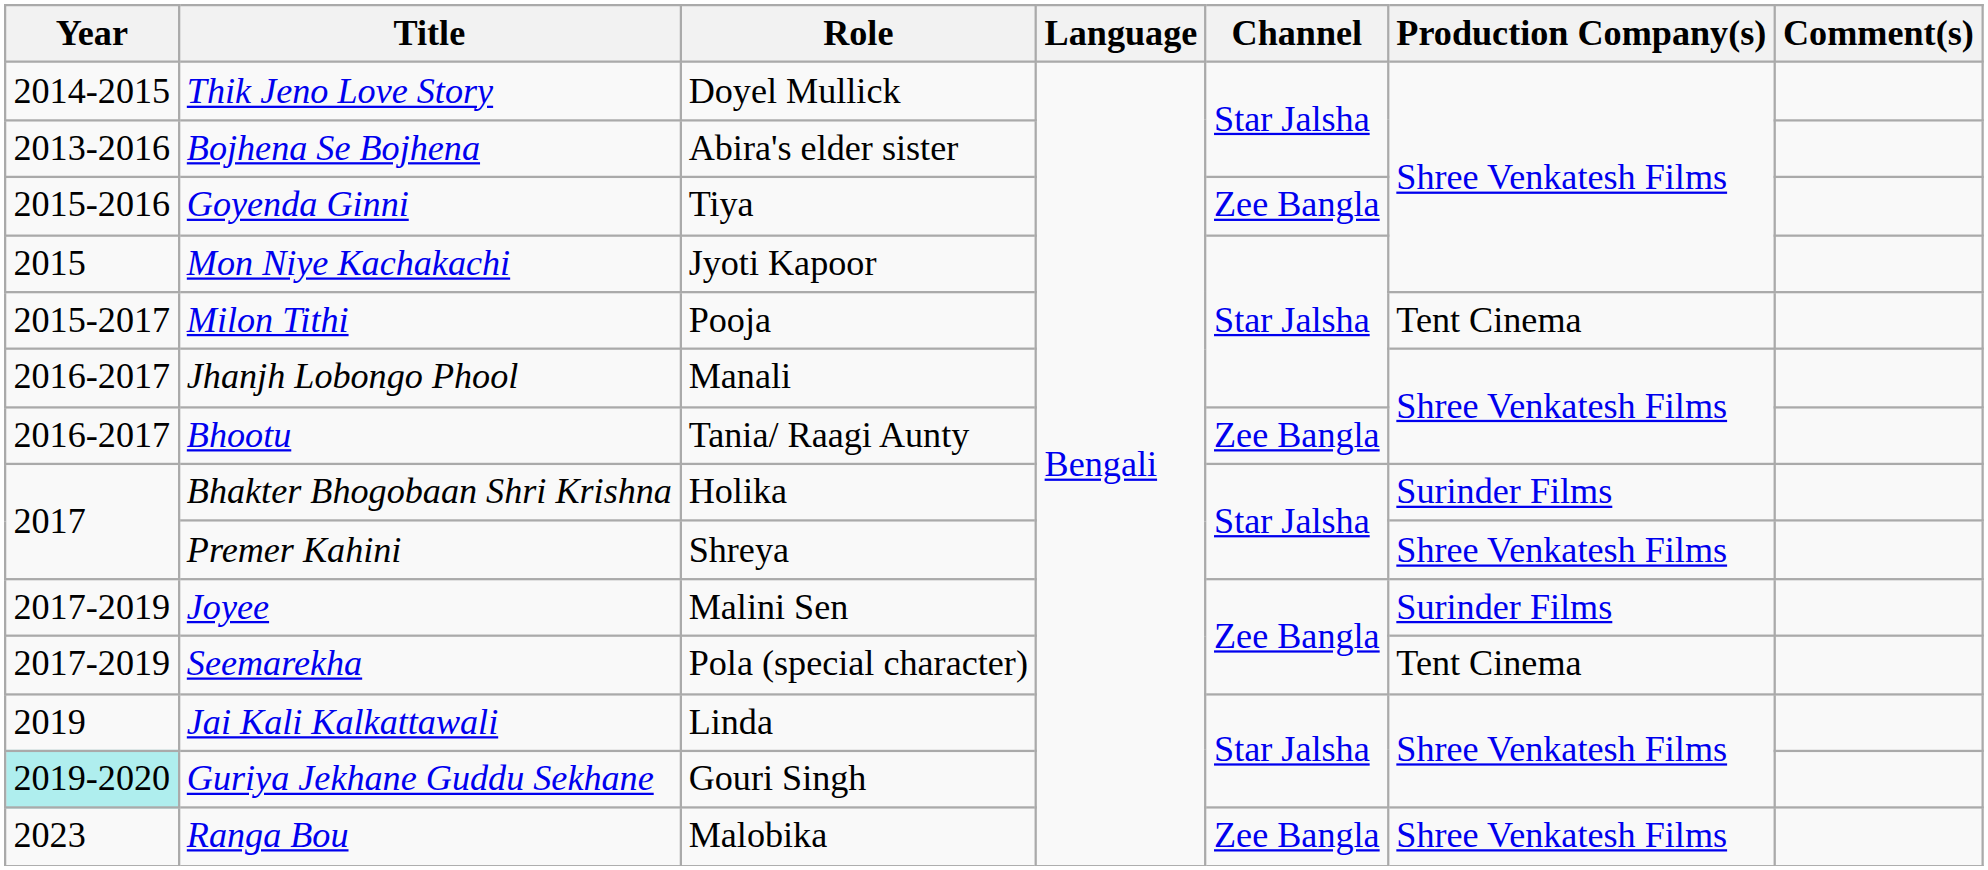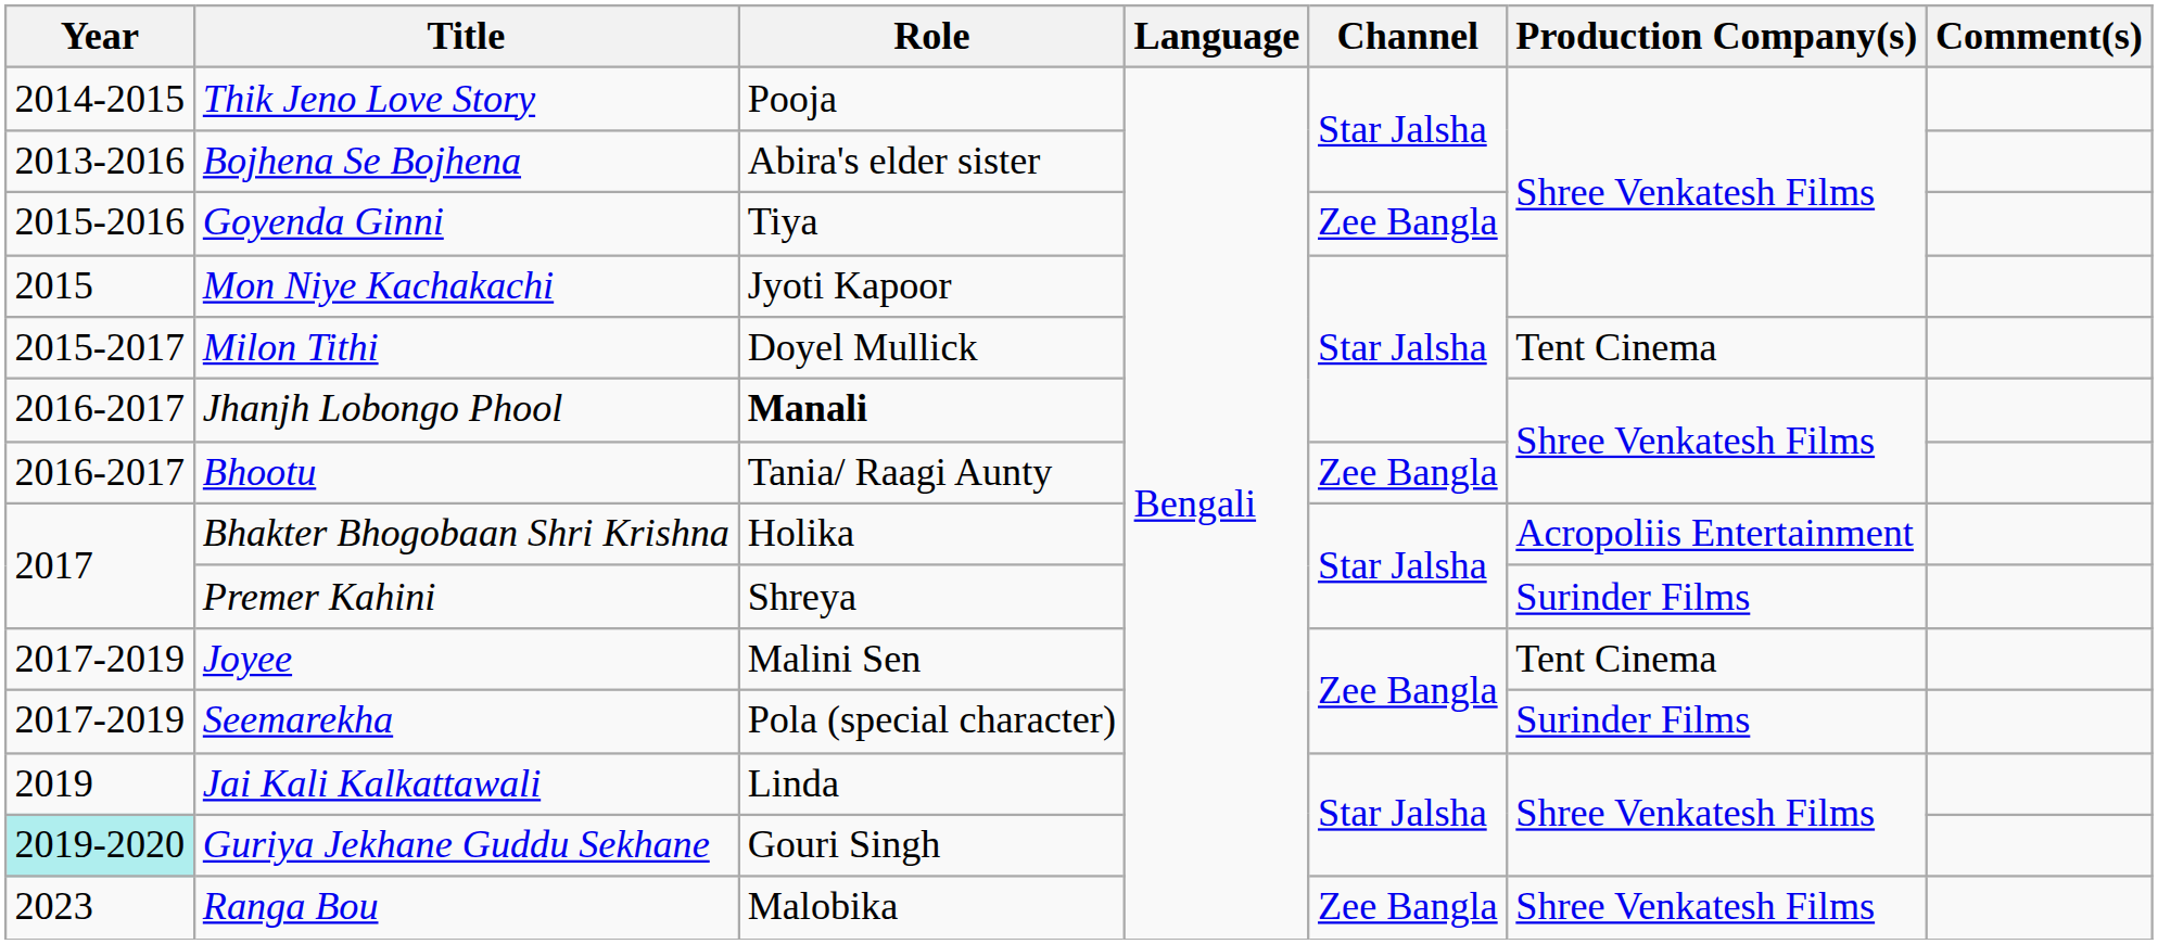 <table class="wikitable">
 <tr>
 <th>Year</th>
 <th>Title</th>
 <th>Role</th>
 <th>Language</th>
 <th>Channel</th>
 <th>Production Company(s)</th>
 <th>Comment(s)</th>
 </tr>
 <tr>
 <td>2014-2015</td>
 <td><em><a href='#'>Thik Jeno Love Story</a></em></td>
-<td>Doyel Mullick</td>
+<td>Pooja</td>
 <td rowspan="14"><a href='#'>Bengali</a></td>
 <td rowspan="2"><a href='#'>Star Jalsha</a></td>
 <td rowspan="4"><a href='#'>Shree Venkatesh Films</a></td>
 <td></td>
 </tr>
 <tr>
 <td>2013-2016</td>
 <td><a href='#'><em>Bojhena Se Bojhena</em></a></td>
 <td>Abira's elder sister</td>
 <td></td>
 </tr>
 <tr>
 <td>2015-2016</td>
 <td><em><a href='#'>Goyenda Ginni</a></em></td>
 <td>Tiya</td>
 <td><a href='#'>Zee Bangla</a></td>
 <td></td>
 </tr>
 <tr>
 <td>2015</td>
 <td><em><a href='#'>Mon Niye Kachakachi</a></em></td>
 <td>Jyoti Kapoor</td>
 <td rowspan="3"><a href='#'>Star Jalsha</a></td>
 <td></td>
 </tr>
 <tr>
 <td>2015-2017</td>
 <td><em><a href='#'>Milon Tithi</a></em></td>
-<td>Pooja</td>
+<td>Doyel Mullick</td>
 <td>Tent Cinema</td>
 <td></td>
 </tr>
 <tr>
 <td>2016-2017</td>
 <td><em>Jhanjh Lobongo Phool</em></td>
-<td>Manali</td>
+<td><strong>Manali</strong></td>
 <td rowspan="2"><a href='#'>Shree Venkatesh Films</a></td>
 <td></td>
 </tr>
 <tr>
 <td>2016-2017</td>
 <td><a href='#'><em>Bhootu</em></a></td>
 <td>Tania/ Raagi Aunty</td>
 <td><a href='#'>Zee Bangla</a></td>
 <td></td>
 </tr>
 <tr>
 <td rowspan="2">2017</td>
 <td><em>Bhakter Bhogobaan Shri Krishna</em></td>
 <td>Holika</td>
 <td rowspan="2"><a href='#'>Star Jalsha</a></td>
-<td><a href='#'>Surinder Films</a></td>
+<td><a href='#'>Acropoliis Entertainment</a></td>
 <td></td>
 </tr>
 <tr>
 <td><em>Premer Kahini</em></td>
 <td>Shreya</td>
-<td><a href='#'>Shree Venkatesh Films</a></td>
+<td><a href='#'>Surinder Films</a></td>
 <td></td>
 </tr>
 <tr>
 <td>2017-2019</td>
 <td><em><a href='#'>Joyee</a></em></td>
 <td>Malini Sen</td>
 <td rowspan="2"><a href='#'>Zee Bangla</a></td>
-<td><a href='#'>Surinder Films</a></td>
+<td>Tent Cinema</td>
 <td></td>
 </tr>
 <tr>
 <td>2017-2019</td>
 <td><em><a href='#'>Seemarekha</a></em></td>
 <td>Pola (special character)</td>
-<td>Tent Cinema</td>
+<td><a href='#'>Surinder Films</a></td>
 <td></td>
 </tr>
 <tr>
 <td>2019</td>
 <td><em><a href='#'>Jai Kali Kalkattawali</a></em></td>
 <td>Linda</td>
 <td rowspan="2"><a href='#'>Star Jalsha</a></td>
 <td rowspan="2"><a href='#'>Shree Venkatesh Films</a></td>
 <td></td>
 </tr>
 <tr>
 <td style="background: paleturquoise;">2019-2020</td>
 <td><em><a href='#'>Guriya Jekhane Guddu Sekhane</a></em></td>
 <td>Gouri Singh</td>
 <td></td>
 </tr>
 <tr>
 <td>2023</td>
 <td><em><a href='#'>Ranga Bou</a></em></td>
 <td>Malobika</td>
 <td><a href='#'>Zee Bangla</a></td>
 <td><a href='#'>Shree Venkatesh Films</a></td>
 <td></td>
 </tr>
 </table>
